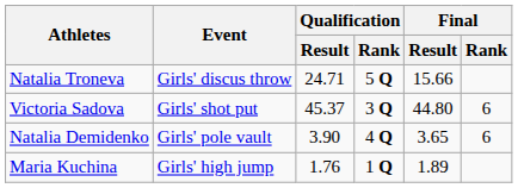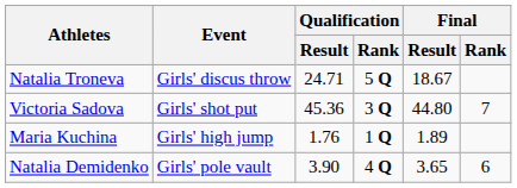 <table class="wikitable" border="1" style="font-size:90%">
 <tr>
 <th rowspan=2>Athletes</th>
 <th rowspan=2>Event</th>
 <th colspan=2>Qualification</th>
 <th colspan=2>Final</th>
 </tr>
 <tr>
 <th>Result</th>
 <th>Rank</th>
 <th>Result</th>
 <th>Rank</th>
 </tr>
 <tr>
 <td><a href='#'>Natalia Troneva</a></td>
 <td><a href='#'>Girls' discus throw</a></td>
 <td align=center>24.71</td>
 <td align=center>5 <strong>Q</strong></td>
-<td align=center>15.66</td>
+<td align=center>18.67</td>
 <td align=center></td>
 </tr>
 <tr>
 <td><a href='#'>Victoria Sadova</a></td>
 <td><a href='#'>Girls' shot put</a></td>
-<td align=center>45.37</td>
+<td align=center>45.36</td>
 <td align=center>3 <strong>Q</strong></td>
 <td align=center>44.80</td>
-<td align=center>6</td>
+<td align=center>7</td>
+</tr>
+<tr>
+<td><a href='#'>Maria Kuchina</a></td>
+<td><a href='#'>Girls' high jump</a></td>
+<td align=center>1.76</td>
+<td align=center>1 <strong>Q</strong></td>
+<td align=center>1.89</td>
+<td align=center></td>
 </tr>
 <tr>
 <td><a href='#'>Natalia Demidenko</a></td>
 <td><a href='#'>Girls' pole vault</a></td>
 <td align=center>3.90</td>
 <td align=center>4 <strong>Q</strong></td>
 <td align=center>3.65</td>
 <td align=center>6</td>
 </tr>
-<tr>
-<td><a href='#'>Maria Kuchina</a></td>
-<td><a href='#'>Girls' high jump</a></td>
-<td align=center>1.76</td>
-<td align=center>1 <strong>Q</strong></td>
-<td align=center>1.89</td>
-<td align=center></td>
-</tr>
 </table>
